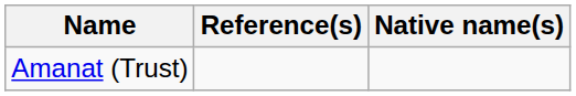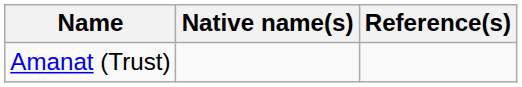 <table class="wikitable">
 <tr>
 <th>Name</th>
+<th>Native name(s)</th>
 <th>Reference(s)</th>
-<th>Native name(s)</th>
 </tr>
 <tr>
 <td><a href='#'>Amanat</a> (Trust)</td>
 <td></td>
 <td></td>
 </tr>
 </table>
